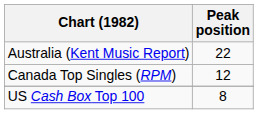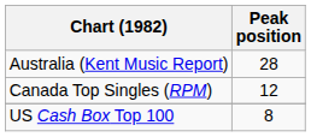 <table class="wikitable sortable">
 <tr>
 <th>Chart (1982)</th>
 <th>Peak<br>position</th>
 </tr>
 <tr>
 <td>Australia (<a href='#'>Kent Music Report</a>)</td>
-<td align="center">22</td>
+<td align="center">28</td>
 </tr>
 <tr>
 <td>Canada Top Singles (<em><a href='#'>RPM</a></em>)</td>
 <td style="text-align:center;">12</td>
 </tr>
 <tr>
 </tr>
 <tr>
 </tr>
 <tr>
 </tr>
 <tr>
 </tr>
 <tr>
 <td>US <a href='#'><em>Cash Box</em> Top 100</a></td>
 <td align="center">8</td>
 </tr>
 </table>
